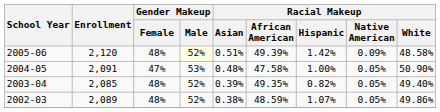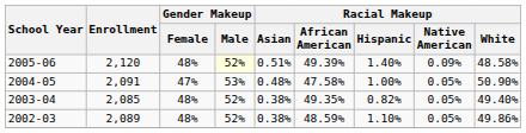 <table class="wikitable" style="font-size: 95%;">
 <tr>
 <th rowspan="2">School Year</th>
 <th rowspan="2">Enrollment</th>
 <th colspan="2">Gender Makeup</th>
 <th colspan="5">Racial Makeup</th>
 </tr>
 <tr>
 <th>Female</th>
 <th>Male</th>
 <th>Asian</th>
 <th>African <br>American</th>
 <th>Hispanic</th>
 <th>Native <br>American</th>
 <th>White</th>
 </tr>
 <tr>
 <td align="left">2005-06</td>
 <td align="center">2,120</td>
 <td align="center">48%</td>
 <td align="center" style="background: lightyellow;">52%</td>
 <td align="center">0.51%</td>
 <td align="center">49.39%</td>
-<td align="center">1.42%</td>
+<td align="center">1.40%</td>
 <td align="center">0.09%</td>
 <td align="center">48.58%</td>
 </tr>
 <tr>
 <td align="left">2004-05</td>
 <td align="center">2,091</td>
 <td align="center">47%</td>
 <td align="center">53%</td>
 <td align="center">0.48%</td>
 <td align="center">47.58%</td>
 <td align="center">1.00%</td>
 <td align="center">0.05%</td>
 <td align="center">50.90%</td>
 </tr>
 <tr>
 <td align="left">2003-04</td>
 <td align="center">2,085</td>
 <td align="center">48%</td>
 <td align="center">52%</td>
-<td align="center">0.39%</td>
+<td align="center">0.38%</td>
 <td align="center">49.35%</td>
 <td align="center">0.82%</td>
 <td align="center">0.05%</td>
 <td align="center">49.40%</td>
 </tr>
 <tr>
 <td align="left">2002-03</td>
 <td align="center">2,089</td>
 <td align="center">48%</td>
 <td align="center">52%</td>
 <td align="center">0.38%</td>
 <td align="center">48.59%</td>
-<td align="center">1.07%</td>
+<td align="center">1.10%</td>
 <td align="center">0.05%</td>
 <td align="center">49.86%</td>
 </tr>
 <tr>
 </tr>
 </table>
